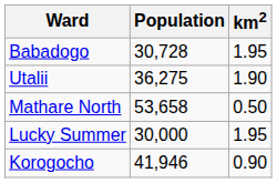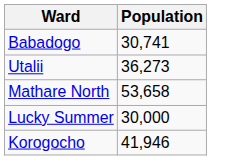 <table class="wikitable">
 <tr>
 <th>Ward</th>
 <th>Population</th>
-<th>km<sup>2</sup></th>
 </tr>
 <tr>
 <td><a href='#'>Babadogo</a></td>
-<td>30,728</td>
-<td>1.95</td>
+<td>30,741</td>
 </tr>
 <tr>
 <td><a href='#'>Utalii</a></td>
-<td>36,275</td>
-<td>1.90</td>
+<td>36,273</td>
 </tr>
 <tr>
 <td><a href='#'>Mathare North</a></td>
 <td>53,658</td>
-<td>0.50</td>
 </tr>
 <tr>
 <td><a href='#'>Lucky Summer</a></td>
 <td>30,000</td>
-<td>1.95</td>
 </tr>
 <tr>
 <td><a href='#'>Korogocho</a></td>
 <td>41,946</td>
-<td>0.90</td>
 </tr>
 </table>
